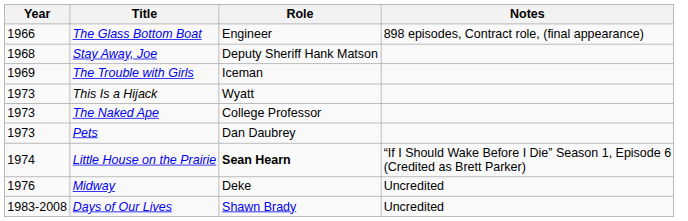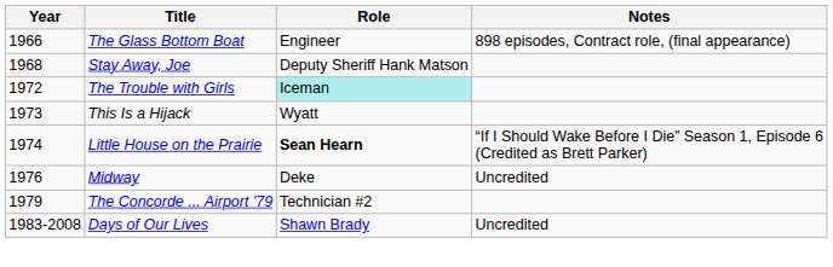 <table class="wikitable">
 <tr>
 <th>Year</th>
 <th>Title</th>
 <th>Role</th>
 <th>Notes</th>
 </tr>
 <tr>
 <td>1966</td>
 <td><em><a href='#'>The Glass Bottom Boat</a></em></td>
 <td>Engineer</td>
 <td>898 episodes, Contract role, (final appearance)</td>
 </tr>
 <tr>
 <td>1968</td>
 <td><em><a href='#'>Stay Away, Joe</a></em></td>
 <td>Deputy Sheriff Hank Matson</td>
 <td></td>
 </tr>
 <tr>
-<td>1969</td>
+<td>1972</td>
 <td><em><a href='#'>The Trouble with Girls</a></em></td>
-<td>Iceman</td>
+<td style="background: paleturquoise;">Iceman</td>
 <td></td>
 </tr>
 <tr>
 <td>1973</td>
 <td><em>This Is a Hijack</em></td>
 <td>Wyatt</td>
-<td></td>
-</tr>
-<tr>
-<td>1973</td>
-<td><em><a href='#'>The Naked Ape</a></em></td>
-<td>College Professor</td>
-<td></td>
-</tr>
-<tr>
-<td>1973</td>
-<td><em><a href='#'>Pets</a></em></td>
-<td>Dan Daubrey</td>
 <td></td>
 </tr>
 <tr>
 <td>1974</td>
 <td><em><a href='#'>Little House on the Prairie</a></em></td>
 <td><strong>Sean Hearn</strong></td>
 <td>“If I Should Wake Before I Die” Season 1, Episode 6<br>(Credited as Brett Parker)</td>
 </tr>
 <tr>
 <td>1976</td>
 <td><em><a href='#'>Midway</a></em></td>
 <td>Deke</td>
 <td>Uncredited</td>
 </tr>
 <tr>
+<td>1979</td>
+<td><em><a href='#'>The Concorde ... Airport '79</a></em></td>
+<td>Technician #2</td>
+<td></td>
+</tr>
+<tr>
 <td>1983-2008</td>
 <td><em><a href='#'>Days of Our Lives</a></em></td>
 <td><a href='#'>Shawn Brady</a></td>
 <td>Uncredited</td>
 </tr>
 </table>
